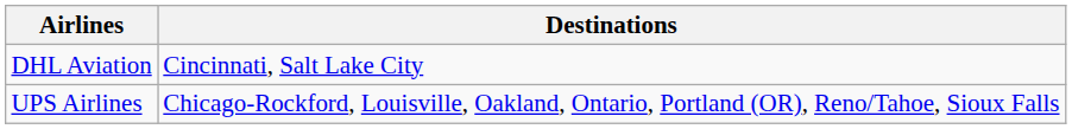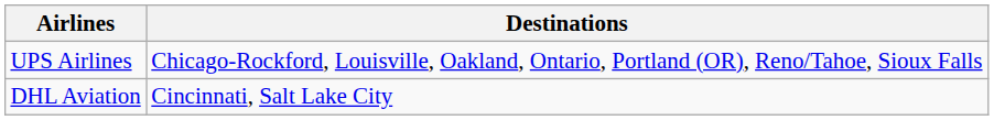 <table class="wikitable">
 <tr>
 <th>Airlines</th>
 <th>Destinations</th>
 </tr>
 <tr>
+<td><a href='#'>UPS Airlines</a></td>
+<td><a href='#'>Chicago-Rockford</a>, <a href='#'>Louisville</a>, <a href='#'>Oakland</a>, <a href='#'>Ontario</a>, <a href='#'>Portland (OR)</a>, <a href='#'>Reno/Tahoe</a>, <a href='#'>Sioux Falls</a></td>
+</tr>
+<tr>
 <td><a href='#'>DHL Aviation</a></td>
 <td><a href='#'>Cincinnati</a>, <a href='#'>Salt Lake City</a></td>
 </tr>
-<tr>
-<td><a href='#'>UPS Airlines</a></td>
-<td><a href='#'>Chicago-Rockford</a>, <a href='#'>Louisville</a>, <a href='#'>Oakland</a>, <a href='#'>Ontario</a>, <a href='#'>Portland (OR)</a>, <a href='#'>Reno/Tahoe</a>, <a href='#'>Sioux Falls</a></td>
-</tr>
 </table>
